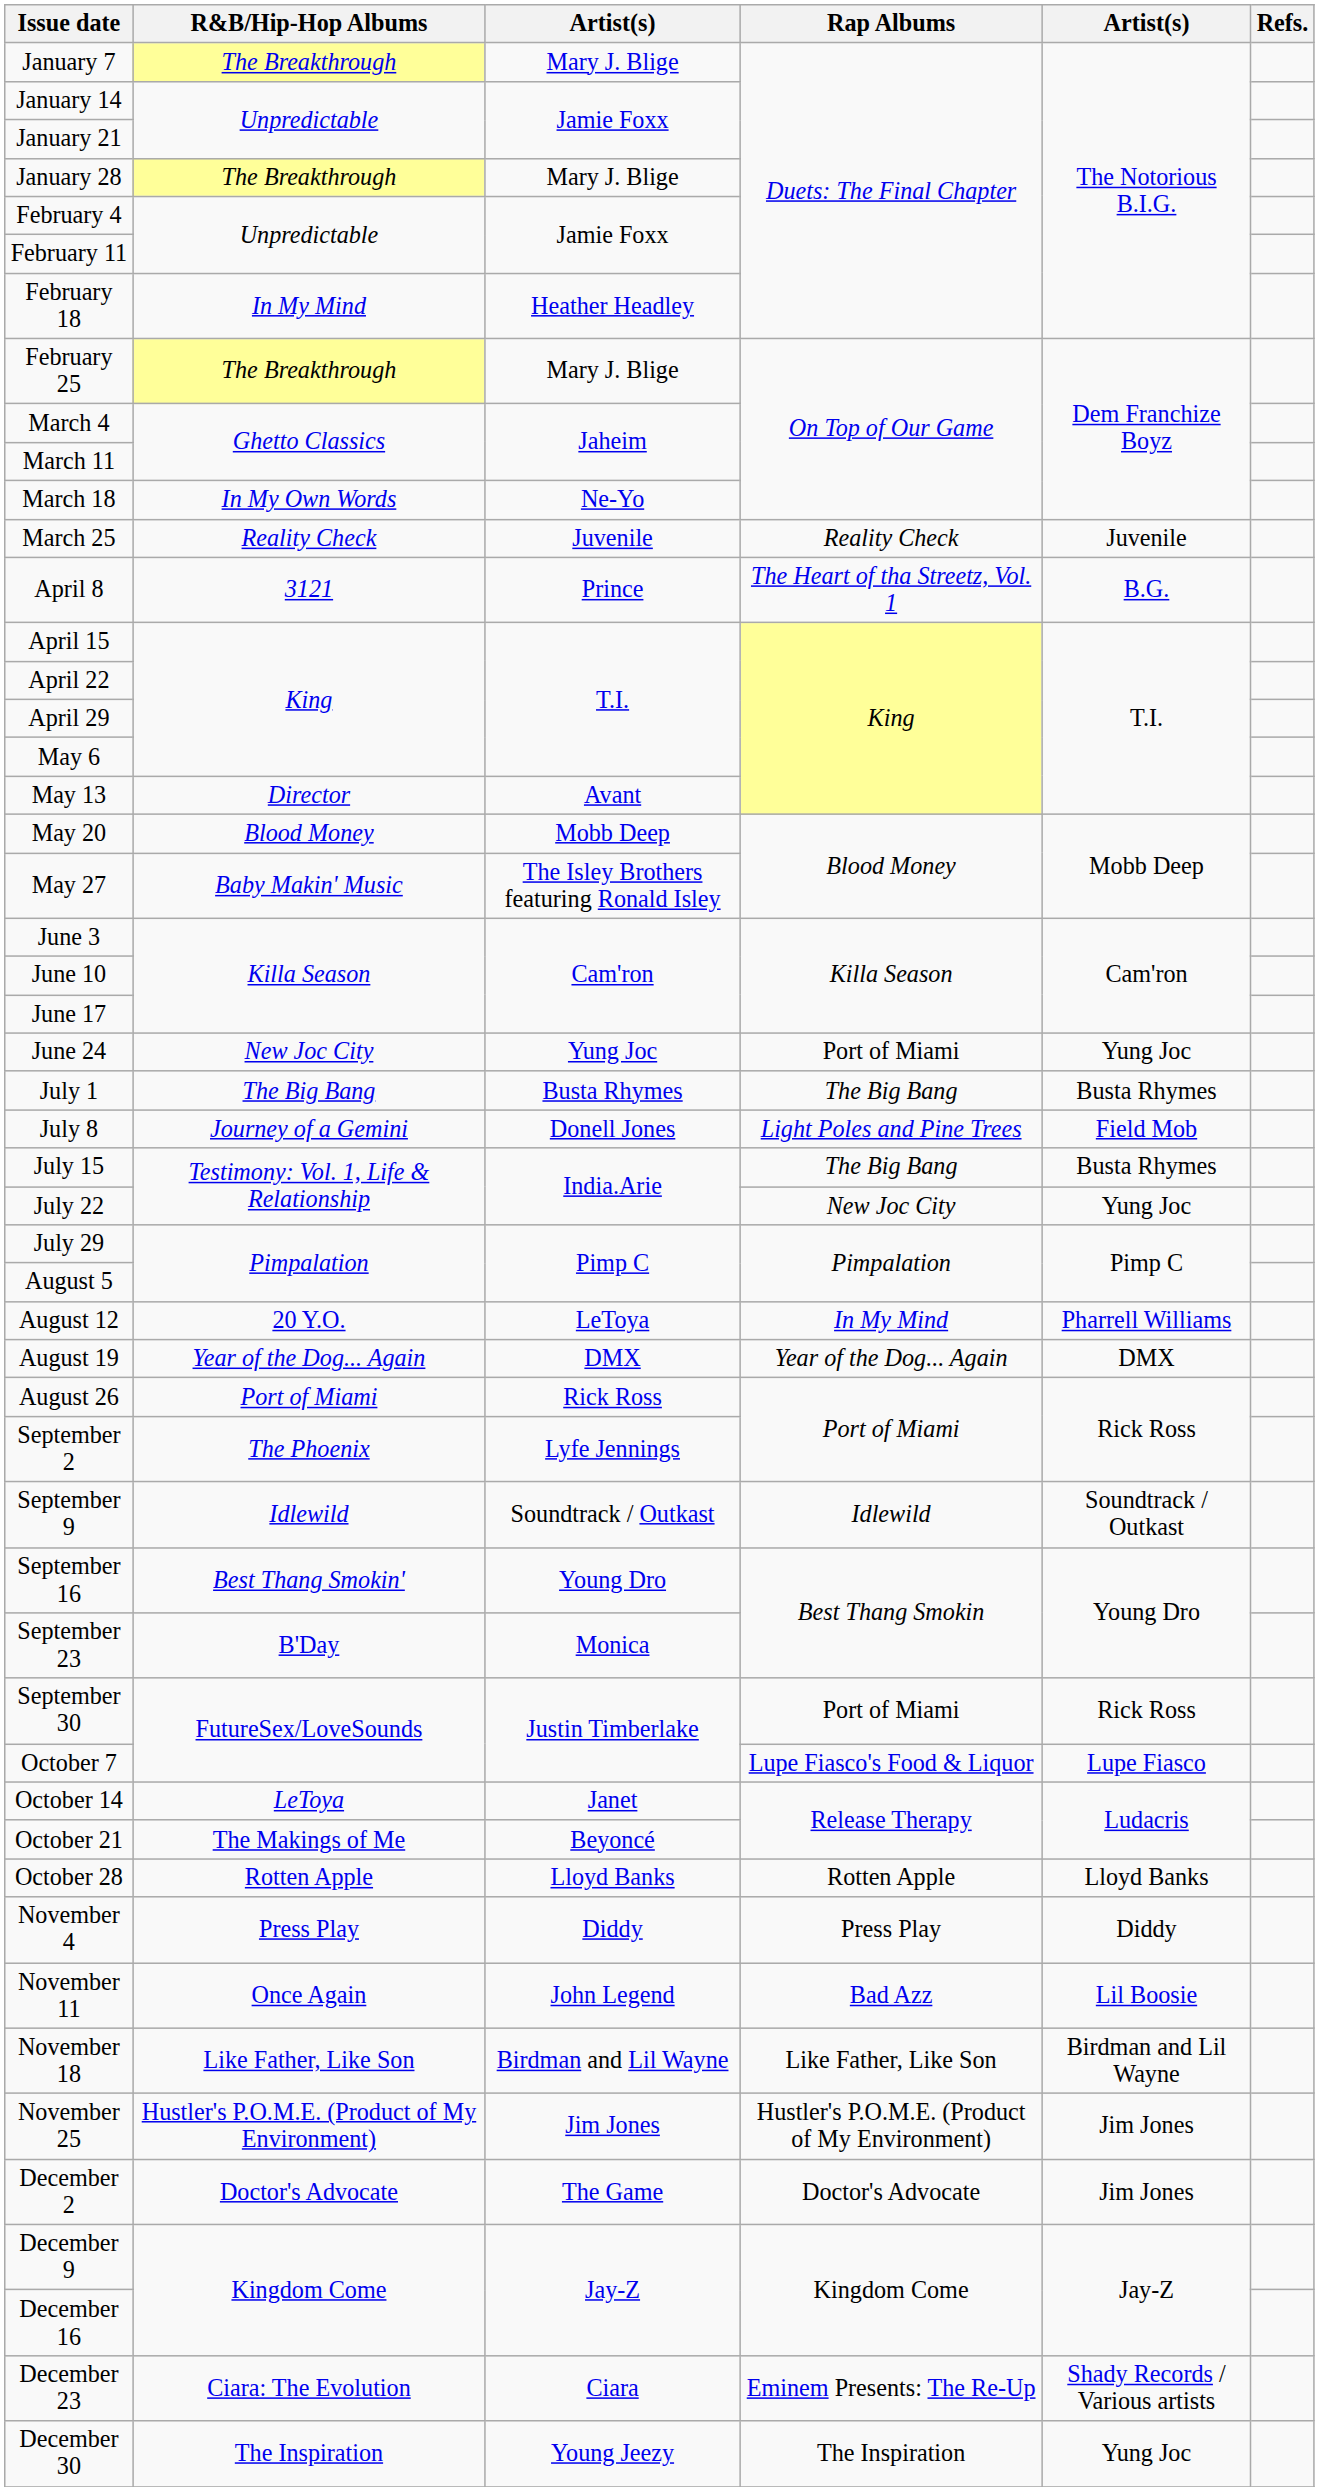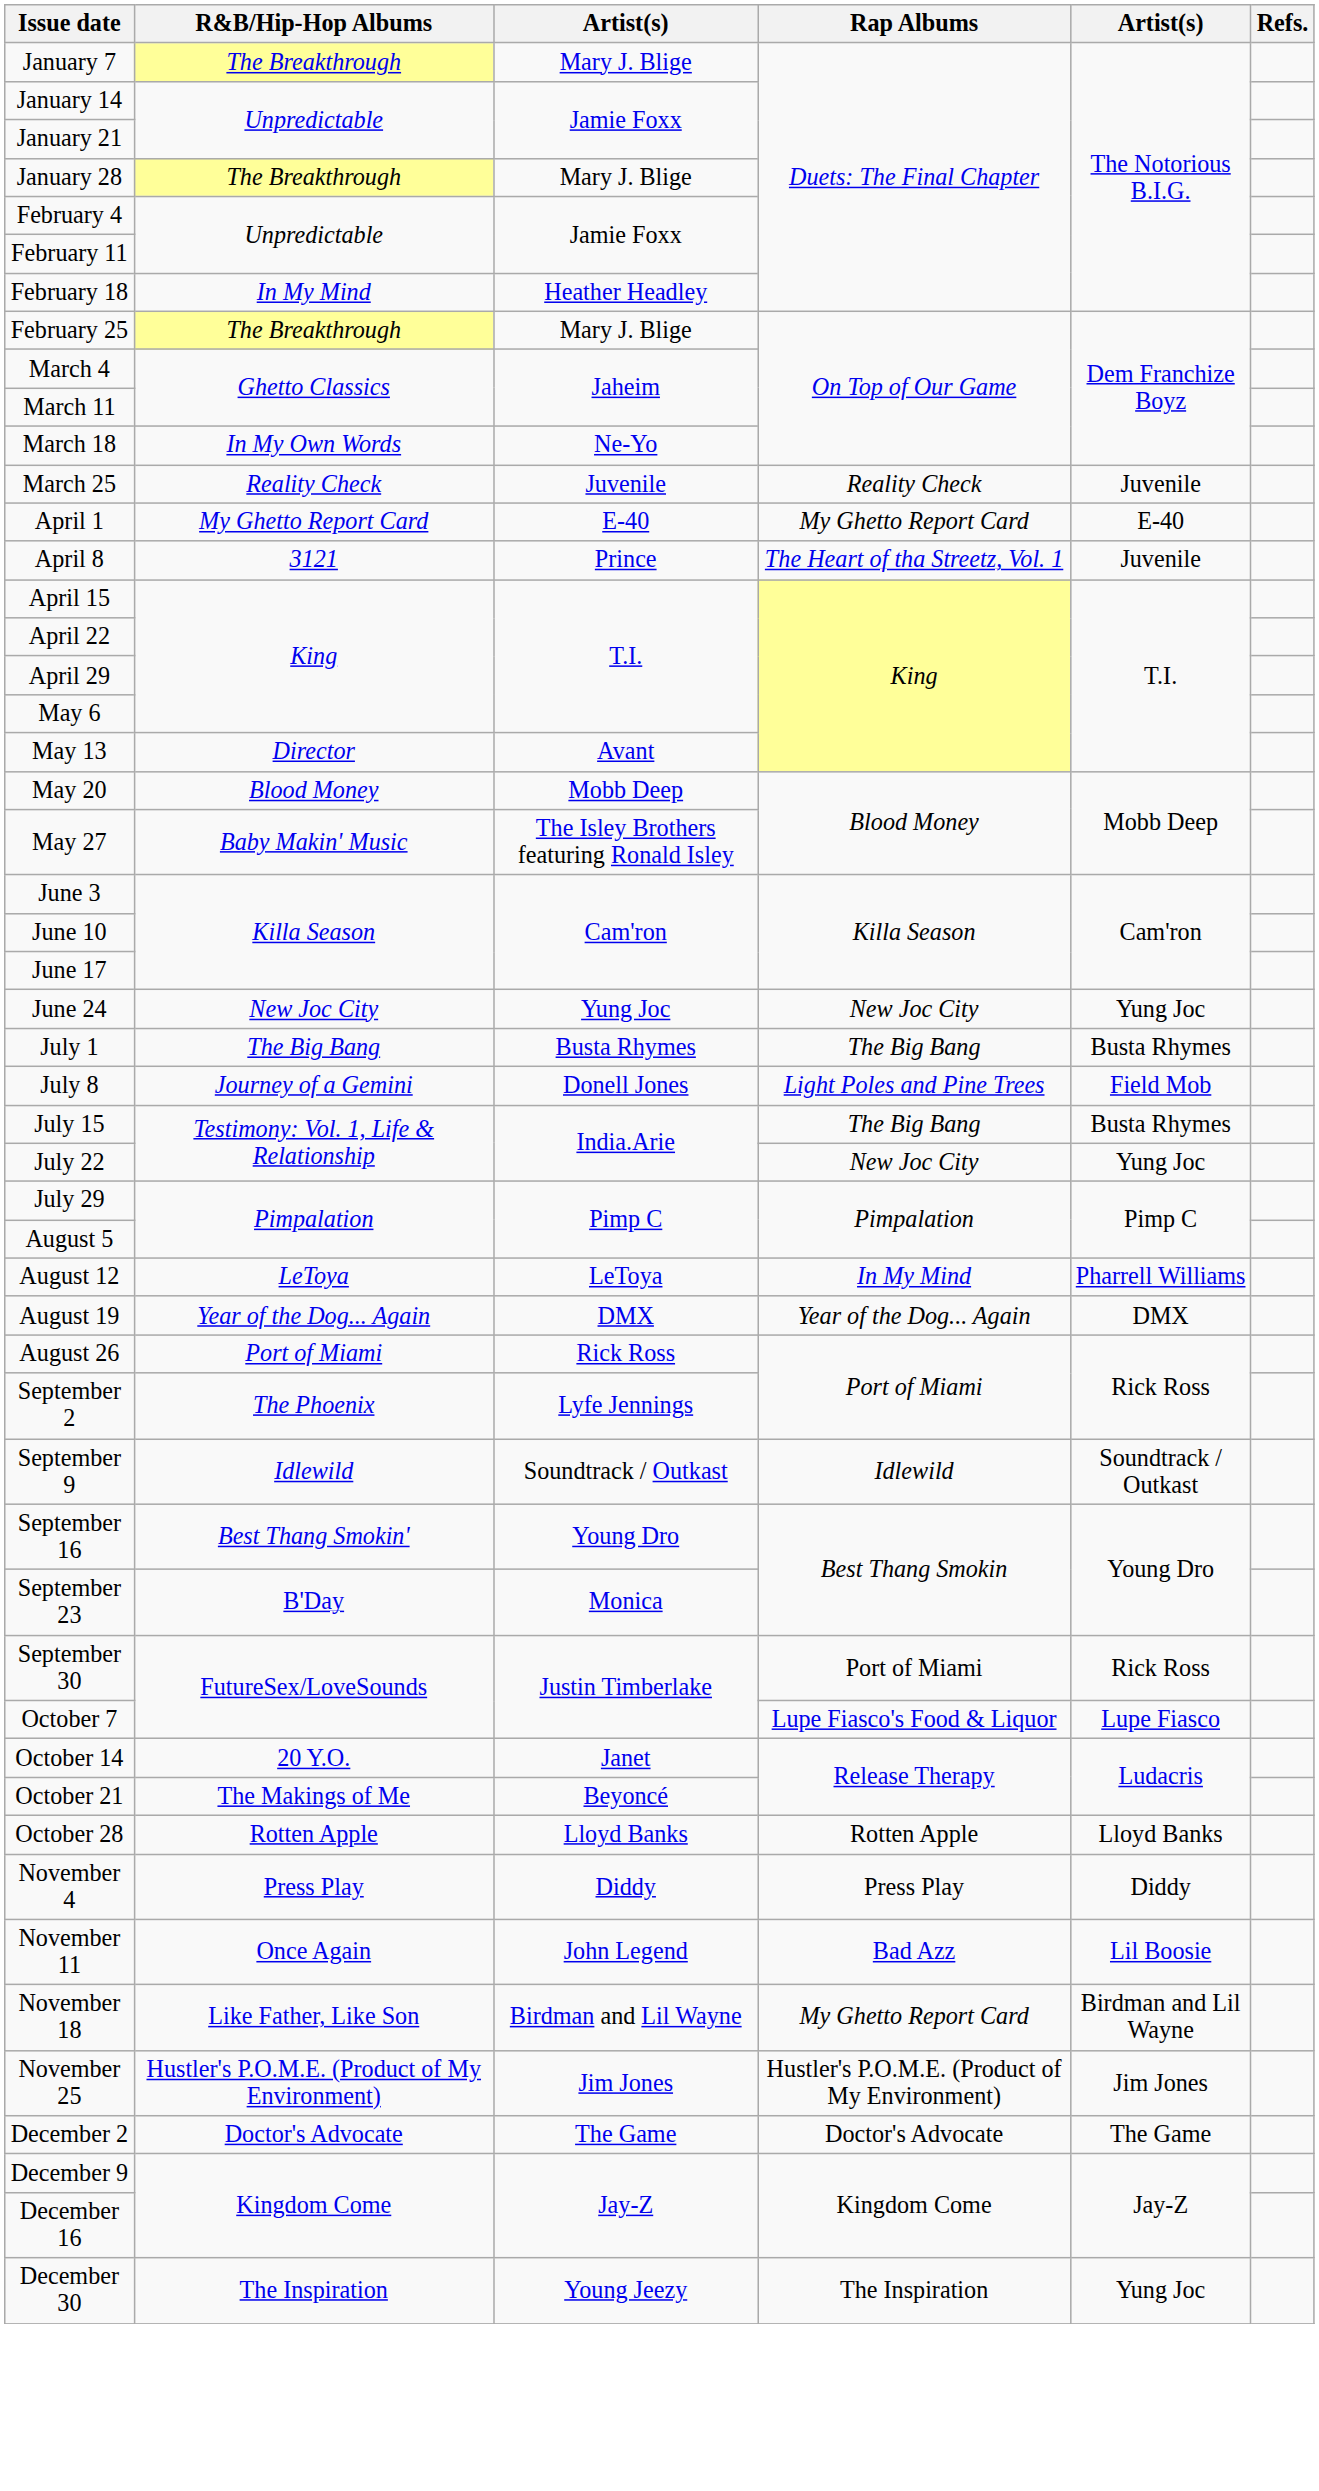 <table class="wikitable" style="text-align: center;">
 <tr>
 <th>Issue date</th>
 <th>R&B/Hip-Hop Albums</th>
 <th>Artist(s)</th>
 <th>Rap Albums</th>
 <th>Artist(s)</th>
 <th>Refs.</th>
 </tr>
 <tr>
 <td>January 7</td>
 <td bgcolor=#FFFF99><em><a href='#'>The Breakthrough</a></em> </td>
 <td><a href='#'>Mary J. Blige</a></td>
 <td rowspan="7"><em><a href='#'>Duets: The Final Chapter</a></em></td>
 <td rowspan="7"><a href='#'>The Notorious B.I.G.</a></td>
 <td></td>
 </tr>
 <tr>
 <td>January 14</td>
 <td rowspan="2"><em><a href='#'>Unpredictable</a></em></td>
 <td rowspan="2"><a href='#'>Jamie Foxx</a></td>
 <td></td>
 </tr>
 <tr>
 <td>January 21</td>
 <td></td>
 </tr>
 <tr>
 <td>January 28</td>
 <td bgcolor=#FFFF99><em>The Breakthrough</em> </td>
 <td>Mary J. Blige</td>
 <td></td>
 </tr>
 <tr>
 <td>February 4</td>
 <td rowspan="2"><em>Unpredictable</em></td>
 <td rowspan="2">Jamie Foxx</td>
 <td></td>
 </tr>
 <tr>
 <td>February 11</td>
 <td></td>
 </tr>
 <tr>
 <td>February 18</td>
 <td><em><a href='#'>In My Mind</a></em></td>
 <td><a href='#'>Heather Headley</a></td>
 <td></td>
 </tr>
 <tr>
 <td>February 25</td>
 <td bgcolor=#FFFF99><em>The Breakthrough</em> </td>
 <td>Mary J. Blige</td>
 <td rowspan="4"><em><a href='#'>On Top of Our Game</a></em></td>
 <td rowspan="4"><a href='#'>Dem Franchize Boyz</a></td>
 <td></td>
 </tr>
 <tr>
 <td>March 4</td>
 <td rowspan="2"><em><a href='#'>Ghetto Classics</a></em></td>
 <td rowspan="2"><a href='#'>Jaheim</a></td>
 <td></td>
 </tr>
 <tr>
 <td>March 11</td>
 <td></td>
 </tr>
 <tr>
 <td>March 18</td>
 <td><em><a href='#'>In My Own Words</a></em></td>
 <td><a href='#'>Ne-Yo</a></td>
 <td></td>
 </tr>
 <tr>
 <td>March 25</td>
 <td><em><a href='#'>Reality Check</a></em></td>
 <td><a href='#'>Juvenile</a></td>
 <td><em>Reality Check</em></td>
 <td>Juvenile</td>
 <td></td>
 </tr>
 <tr>
+<td>April 1</td>
+<td><em><a href='#'>My Ghetto Report Card</a></em></td>
+<td><a href='#'>E-40</a></td>
+<td><em>My Ghetto Report Card</em></td>
+<td>E-40</td>
+<td></td>
+</tr>
+<tr>
 <td>April 8</td>
 <td><em><a href='#'>3121</a></em></td>
 <td><a href='#'>Prince</a></td>
 <td><a href='#'><em>The Heart of tha Streetz, Vol. 1</em></a></td>
-<td><a href='#'>B.G.</a></td>
+<td>Juvenile</td>
 <td></td>
 </tr>
 <tr>
 <td>April 15</td>
 <td rowspan="4"><em><a href='#'>King</a></em></td>
 <td rowspan="4"><a href='#'>T.I.</a></td>
 <td rowspan="5" bgcolor=#FFFF99><em>King</em> </td>
 <td rowspan="5">T.I.</td>
 <td></td>
 </tr>
 <tr>
 <td>April 22</td>
 <td></td>
 </tr>
 <tr>
 <td>April 29</td>
 <td></td>
 </tr>
 <tr>
 <td>May 6</td>
 <td></td>
 </tr>
 <tr>
 <td>May 13</td>
 <td><em><a href='#'>Director</a></em></td>
 <td><a href='#'>Avant</a></td>
 <td></td>
 </tr>
 <tr>
 <td>May 20</td>
 <td><em><a href='#'>Blood Money</a></em></td>
 <td><a href='#'>Mobb Deep</a></td>
 <td rowspan="2"><em>Blood Money</em></td>
 <td rowspan="2">Mobb Deep</td>
 <td></td>
 </tr>
 <tr>
 <td>May 27</td>
 <td><em><a href='#'>Baby Makin' Music</a></em></td>
 <td><a href='#'>The Isley Brothers</a> featuring <a href='#'>Ronald Isley</a></td>
 <td></td>
 </tr>
 <tr>
 <td>June 3</td>
 <td rowspan="3"><em><a href='#'>Killa Season</a></em></td>
 <td rowspan="3"><a href='#'>Cam'ron</a></td>
 <td rowspan="3"><em>Killa Season</em></td>
 <td rowspan="3">Cam'ron</td>
 <td></td>
 </tr>
 <tr>
 <td>June 10</td>
 <td></td>
 </tr>
 <tr>
 <td>June 17</td>
 <td></td>
 </tr>
 <tr>
 <td>June 24</td>
 <td><em><a href='#'>New Joc City</a></em></td>
 <td><a href='#'>Yung Joc</a></td>
-<td></em>Port of Miami<em></td>
+<td><em>New Joc City</em></td>
 <td>Yung Joc</td>
 <td></td>
 </tr>
 <tr>
 <td>July 1</td>
 <td><em><a href='#'>The Big Bang</a></em></td>
 <td><a href='#'>Busta Rhymes</a></td>
 <td><em>The Big Bang</em></td>
 <td>Busta Rhymes</td>
 <td></td>
 </tr>
 <tr>
 <td>July 8</td>
 <td><em><a href='#'>Journey of a Gemini</a></em></td>
 <td><a href='#'>Donell Jones</a></td>
 <td><em><a href='#'>Light Poles and Pine Trees</a></em></td>
 <td><a href='#'>Field Mob</a></td>
 <td></td>
 </tr>
 <tr>
 <td>July 15</td>
 <td rowspan="2"><em><a href='#'>Testimony: Vol. 1, Life & Relationship</a></em></td>
 <td rowspan="2"><a href='#'>India.Arie</a></td>
 <td><em>The Big Bang</em></td>
 <td>Busta Rhymes</td>
 <td></td>
 </tr>
 <tr>
 <td>July 22</td>
 <td><em>New Joc City</em></td>
 <td>Yung Joc</td>
 <td></td>
 </tr>
 <tr>
 <td>July 29</td>
 <td rowspan="2"><em><a href='#'>Pimpalation</a></em></td>
 <td rowspan="2"><a href='#'>Pimp C</a></td>
 <td rowspan="2"><em>Pimpalation</em></td>
 <td rowspan="2">Pimp C</td>
 <td></td>
 </tr>
 <tr>
 <td>August 5</td>
 <td></td>
 </tr>
 <tr>
 <td>August 12</td>
-<td></em><a href='#'>20 Y.O.</a><em></td>
+<td><em><a href='#'>LeToya</a></em></td>
 <td><a href='#'>LeToya</a></td>
 <td><a href='#'><em>In My Mind</em></a></td>
 <td><a href='#'>Pharrell Williams</a></td>
 <td></td>
 </tr>
 <tr>
 <td>August 19</td>
 <td><em><a href='#'>Year of the Dog... Again</a></em></td>
 <td><a href='#'>DMX</a></td>
 <td><em>Year of the Dog... Again</em></td>
 <td>DMX</td>
 <td></td>
 </tr>
 <tr>
 <td>August 26</td>
 <td><em><a href='#'>Port of Miami</a></em></td>
 <td><a href='#'>Rick Ross</a></td>
 <td rowspan="2"><em>Port of Miami</em></td>
 <td rowspan="2">Rick Ross</td>
 <td></td>
 </tr>
 <tr>
 <td>September 2</td>
 <td><em><a href='#'>The Phoenix</a></em></td>
 <td><a href='#'>Lyfe Jennings</a></td>
 <td></td>
 </tr>
 <tr>
 <td>September 9</td>
 <td><em><a href='#'>Idlewild</a></em></td>
 <td>Soundtrack / <a href='#'>Outkast</a></td>
 <td><em>Idlewild</em></td>
 <td>Soundtrack / Outkast</td>
 <td></td>
 </tr>
 <tr>
 <td>September 16</td>
 <td><em><a href='#'>Best Thang Smokin'</a></em></td>
 <td><a href='#'>Young Dro</a></td>
 <td rowspan="2"><em>Best Thang Smokin<strong></td>
 <td rowspan="2">Young Dro</td>
 <td></td>
 </tr>
 <tr>
 <td>September 23</td>
 <td></em><a href='#'>B'Day</a><em></td>
 <td><a href='#'>Monica</a></td>
 <td></td>
 </tr>
 <tr>
 <td>September 30</td>
 <td rowspan="2"></em><a href='#'>FutureSex/LoveSounds</a><em></td>
 <td rowspan="2"><a href='#'>Justin Timberlake</a></td>
 <td></em>Port of Miami<em></td>
 <td>Rick Ross</td>
 <td></td>
 </tr>
 <tr>
 <td>October 7</td>
 <td></em><a href='#'>Lupe Fiasco's Food & Liquor</a><em></td>
 <td><a href='#'>Lupe Fiasco</a></td>
 <td></td>
 </tr>
 <tr>
 <td>October 14</td>
-<td><em><a href='#'>LeToya</a></em></td>
+<td></em><a href='#'>20 Y.O.</a><em></td>
 <td><a href='#'>Janet</a></td>
 <td rowspan="2"></em><a href='#'>Release Therapy</a><em></td>
 <td rowspan="2"><a href='#'>Ludacris</a></td>
 <td></td>
 </tr>
 <tr>
 <td>October 21</td>
 <td></em><a href='#'>The Makings of Me</a><em></td>
 <td><a href='#'>Beyoncé</a></td>
 <td></td>
 </tr>
 <tr>
 <td>October 28</td>
 <td></em><a href='#'>Rotten Apple</a><em></td>
 <td><a href='#'>Lloyd Banks</a></td>
 <td></em>Rotten Apple<em></td>
 <td>Lloyd Banks</td>
 <td></td>
 </tr>
 <tr>
 <td>November 4</td>
 <td></em><a href='#'>Press Play</a><em></td>
 <td><a href='#'>Diddy</a></td>
 <td></em>Press Play<em></td>
 <td>Diddy</td>
 <td></td>
 </tr>
 <tr>
 <td>November 11</td>
 <td></em><a href='#'>Once Again</a><em></td>
 <td><a href='#'>John Legend</a></td>
 <td><a href='#'></em>Bad Azz<em></a></td>
 <td><a href='#'>Lil Boosie</a></td>
 <td></td>
 </tr>
 <tr>
 <td>November 18</td>
 <td></em><a href='#'>Like Father, Like Son</a><em></td>
 <td><a href='#'>Birdman</a> and <a href='#'>Lil Wayne</a></td>
-<td></em>Like Father, Like Son<em></td>
+<td><em>My Ghetto Report Card</em></td>
 <td>Birdman and Lil Wayne</td>
 <td></td>
 </tr>
 <tr>
 <td>November 25</td>
 <td></em><a href='#'>Hustler's P.O.M.E. (Product of My Environment)</a><em></td>
 <td><a href='#'>Jim Jones</a></td>
 <td></em>Hustler's P.O.M.E. (Product of My Environment)<em></td>
 <td>Jim Jones</td>
 <td></td>
 </tr>
 <tr>
 <td>December 2</td>
 <td></em><a href='#'>Doctor's Advocate</a><em></td>
 <td><a href='#'>The Game</a></td>
 <td></em>Doctor's Advocate<em></td>
-<td>Jim Jones</td>
+<td>The Game</td>
 <td></td>
 </tr>
 <tr>
 <td>December 9</td>
 <td rowspan="2"></em><a href='#'>Kingdom Come</a><em></td>
 <td rowspan="2"><a href='#'>Jay-Z</a></td>
 <td rowspan="2"></em>Kingdom Come<em></td>
 <td rowspan="2">Jay-Z</td>
 <td></td>
 </tr>
 <tr>
 <td>December 16</td>
 <td></td>
 </tr>
 <tr>
-<td>December 23</td>
-<td></em><a href='#'>Ciara: The Evolution</a><em></td>
-<td><a href='#'>Ciara</a></td>
-<td><a href='#'>Eminem</a> Presents: <a href='#'></em>The Re-Up<em></a></td>
-<td><a href='#'>Shady Records</a> / Various artists</td>
-<td></td>
-</tr>
-<tr>
 <td>December 30</td>
 <td></em><a href='#'>The Inspiration</a><em></td>
 <td><a href='#'>Young Jeezy</a></td>
 <td></em>The Inspiration<em></td>
 <td>Yung Joc</td>
 <td></td>
 </tr>
 <tr>
 </tr>
 </table>
